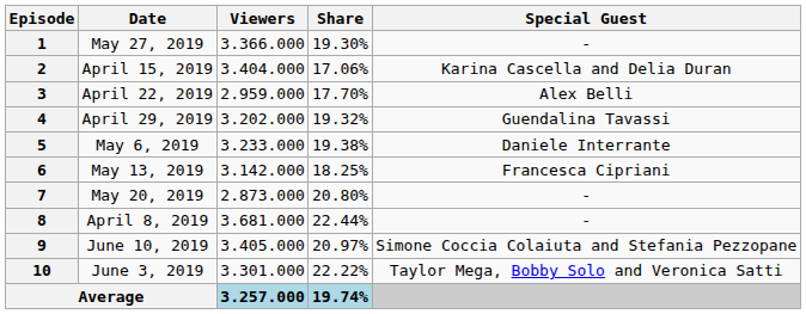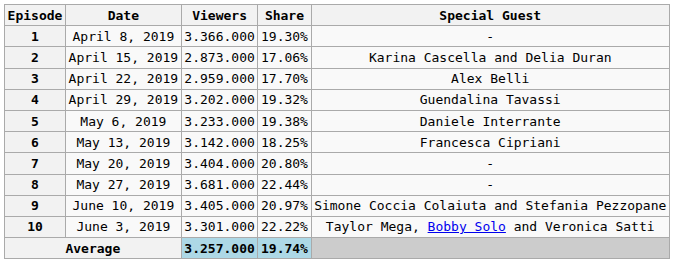 <table class="wikitable" style="text-align:center;">
 <tr>
 <th>Episode</th>
 <th>Date</th>
 <th>Viewers</th>
 <th>Share</th>
 <th>Special Guest</th>
 </tr>
 <tr>
 <th>1</th>
-<td>May 27, 2019</td>
+<td>April 8, 2019</td>
 <td>3.366.000</td>
 <td>19.30%</td>
 <td>-</td>
 </tr>
 <tr>
 <th>2</th>
 <td>April 15, 2019</td>
-<td>3.404.000</td>
+<td>2.873.000</td>
 <td>17.06%</td>
 <td>Karina Cascella and Delia Duran</td>
 </tr>
 <tr>
 <th>3</th>
 <td>April 22, 2019</td>
 <td>2.959.000</td>
 <td>17.70%</td>
 <td>Alex Belli</td>
 </tr>
 <tr>
 <th>4</th>
 <td>April 29, 2019</td>
 <td>3.202.000</td>
 <td>19.32%</td>
 <td>Guendalina Tavassi</td>
 </tr>
 <tr>
 <th>5</th>
 <td>May 6, 2019</td>
 <td>3.233.000</td>
 <td>19.38%</td>
 <td>Daniele Interrante</td>
 </tr>
 <tr>
 <th>6</th>
 <td>May 13, 2019</td>
 <td>3.142.000</td>
 <td>18.25%</td>
 <td>Francesca Cipriani</td>
 </tr>
 <tr>
 <th>7</th>
 <td>May 20, 2019</td>
-<td>2.873.000</td>
+<td>3.404.000</td>
 <td>20.80%</td>
 <td>-</td>
 </tr>
 <tr>
 <th>8</th>
-<td>April 8, 2019</td>
+<td>May 27, 2019</td>
 <td>3.681.000</td>
 <td>22.44%</td>
 <td>-</td>
 </tr>
 <tr>
 <th>9</th>
 <td>June 10, 2019</td>
 <td>3.405.000</td>
 <td>20.97%</td>
 <td>Simone Coccia Colaiuta and Stefania Pezzopane</td>
 </tr>
 <tr>
 <th>10</th>
 <td>June 3, 2019</td>
 <td>3.301.000</td>
 <td>22.22%</td>
 <td>Taylor Mega, <a href='#'>Bobby Solo</a> and Veronica Satti</td>
 </tr>
 <tr>
 <th colspan="2">Average</th>
 <td bgcolor="lightblue"><strong>3.257.000</strong></td>
 <td bgcolor="lightblue"><strong>19.74%</strong></td>
 <td bgcolor="#CCC"></td>
 </tr>
 </table>
